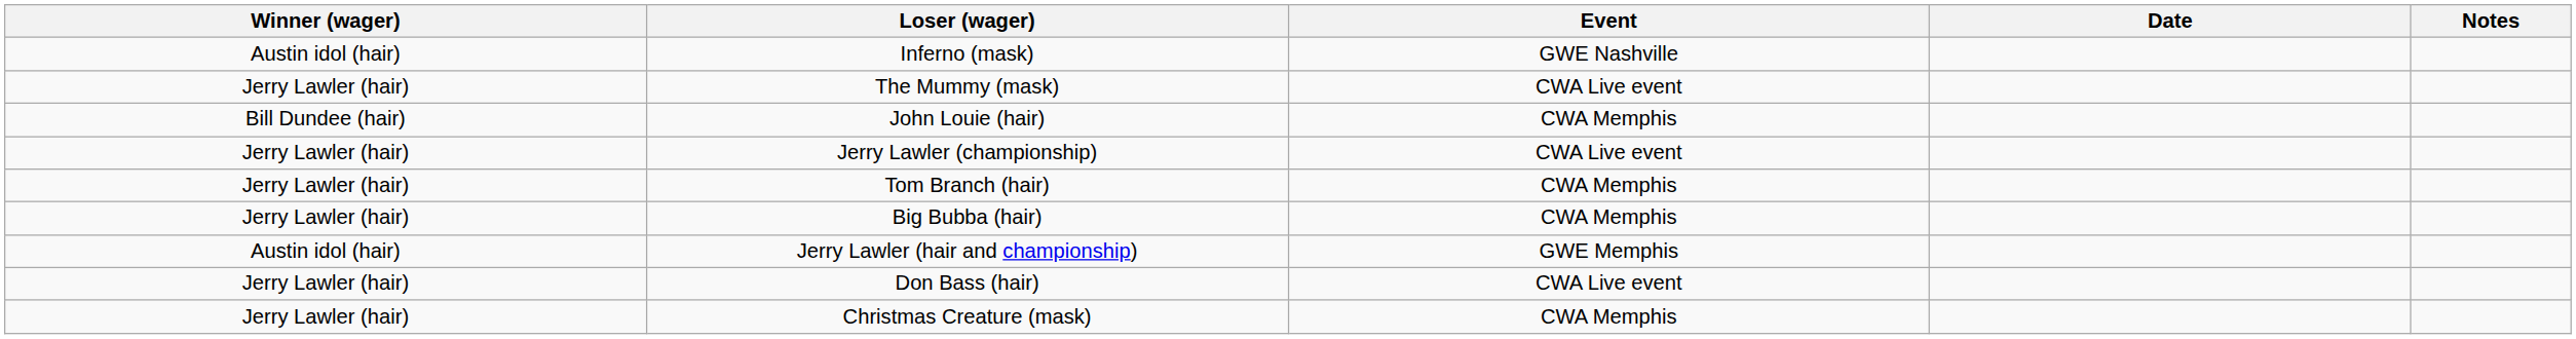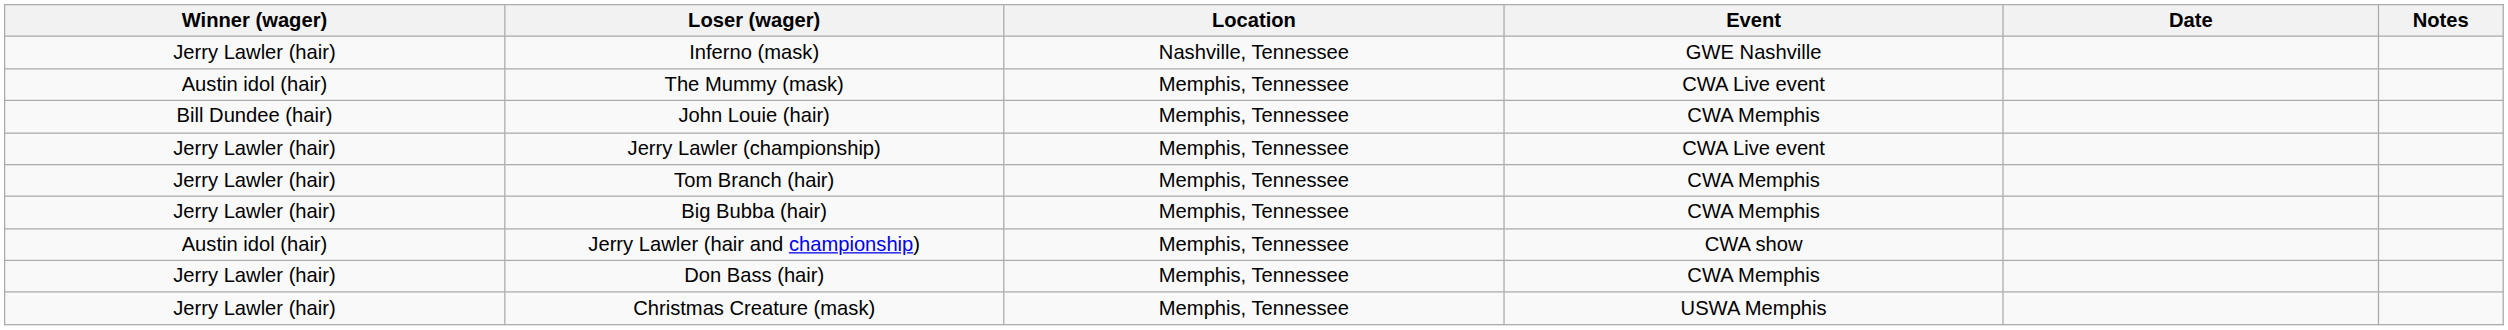 <table class="wikitable sortable" width=100%  style="text-align: center">
 <tr>
 <th width=20% scope="col">Winner (wager)</th>
 <th width=20% scope="col">Loser (wager)</th>
+<th width=20% scope="col">Location</th>
 <th width=20% scope="col">Event</th>
 <th width=15% scope="col">Date</th>
 <th class="unsortable" width=5% scope="col">Notes</th>
 </tr>
 <tr>
-<td>Austin idol (hair)</td>
+<td>Jerry Lawler (hair)</td>
 <td>Inferno (mask)</td>
+<td>Nashville, Tennessee</td>
 <td>GWE Nashville</td>
 <td></td>
 <td></td>
 </tr>
 <tr>
-<td>Jerry Lawler (hair)</td>
+<td>Austin idol (hair)</td>
 <td>The Mummy (mask)</td>
+<td>Memphis, Tennessee</td>
 <td>CWA Live event</td>
 <td></td>
 <td></td>
 </tr>
 <tr>
 <td>Bill Dundee (hair)</td>
 <td>John Louie (hair)</td>
+<td>Memphis, Tennessee</td>
 <td>CWA Memphis</td>
 <td></td>
 <td></td>
 </tr>
 <tr>
 <td>Jerry Lawler (hair)</td>
 <td>Jerry Lawler (championship)</td>
+<td>Memphis, Tennessee</td>
 <td>CWA Live event</td>
 <td></td>
 <td></td>
 </tr>
 <tr>
 <td>Jerry Lawler (hair)</td>
 <td>Tom Branch (hair)</td>
+<td>Memphis, Tennessee</td>
 <td>CWA Memphis</td>
 <td></td>
 <td></td>
 </tr>
 <tr>
 <td>Jerry Lawler (hair)</td>
 <td>Big Bubba (hair)</td>
+<td>Memphis, Tennessee</td>
 <td>CWA Memphis</td>
 <td></td>
 <td></td>
 </tr>
 <tr>
 <td>Austin idol (hair)</td>
 <td>Jerry Lawler (hair and <a href='#'>championship</a>)</td>
-<td>GWE Memphis</td>
+<td>Memphis, Tennessee</td>
+<td>CWA show</td>
 <td></td>
 <td></td>
 </tr>
 <tr>
 <td>Jerry Lawler (hair)</td>
 <td>Don Bass (hair)</td>
-<td>CWA Live event</td>
+<td>Memphis, Tennessee</td>
+<td>CWA Memphis</td>
 <td></td>
 <td></td>
 </tr>
 <tr>
 <td>Jerry Lawler (hair)</td>
 <td>Christmas Creature (mask)</td>
-<td>CWA Memphis</td>
+<td>Memphis, Tennessee</td>
+<td>USWA Memphis</td>
 <td></td>
 <td></td>
 </tr>
 </table>
